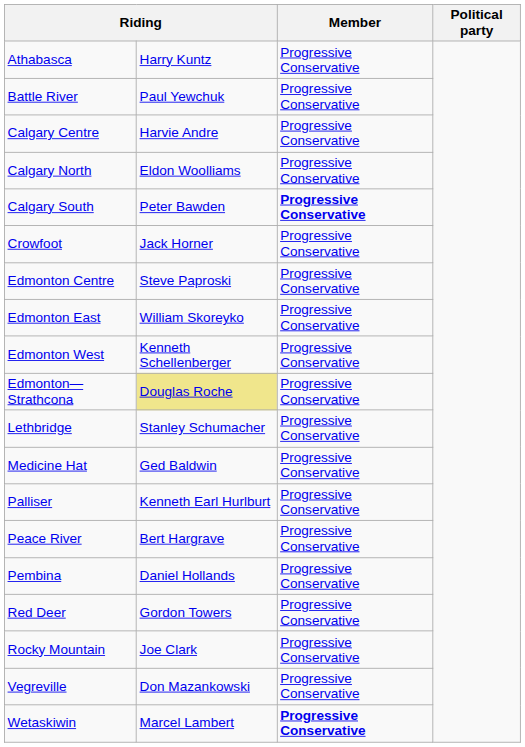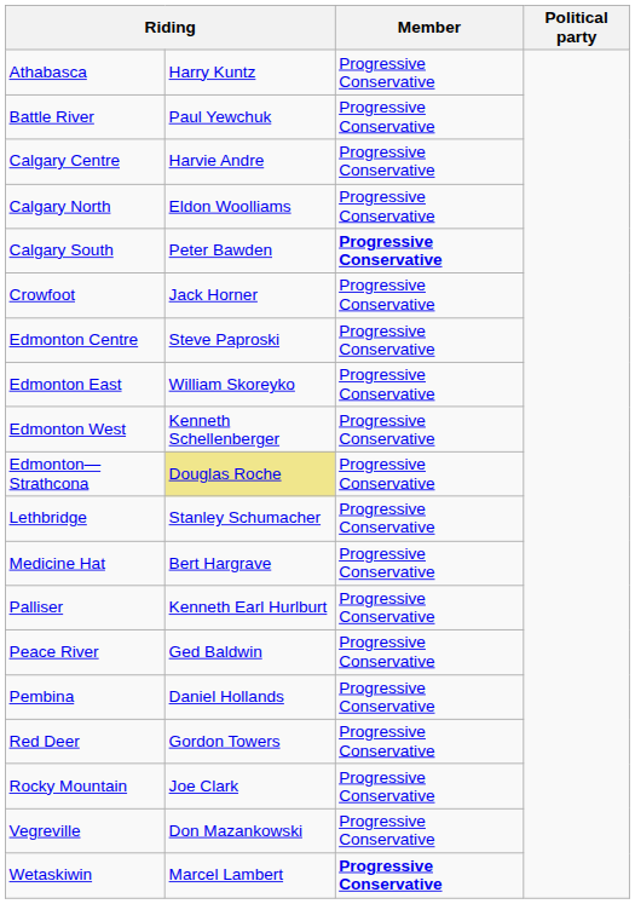 <table class="wikitable">
 <tr>
 <th colspan=2>Riding</th>
 <th>Member</th>
 <th>Political party</th>
 </tr>
 <tr>
 <td><a href='#'>Athabasca</a></td>
 <td><a href='#'>Harry Kuntz</a></td>
 <td><a href='#'>Progressive Conservative</a></td>
 </tr>
 <tr>
 <td><a href='#'>Battle River</a></td>
 <td><a href='#'>Paul Yewchuk</a></td>
 <td><a href='#'>Progressive Conservative</a></td>
 </tr>
 <tr>
 <td><a href='#'>Calgary Centre</a></td>
 <td><a href='#'>Harvie Andre</a></td>
 <td><a href='#'>Progressive Conservative</a></td>
 </tr>
 <tr>
 <td><a href='#'>Calgary North</a></td>
 <td><a href='#'>Eldon Woolliams</a></td>
 <td><a href='#'>Progressive Conservative</a></td>
 </tr>
 <tr>
 <td><a href='#'>Calgary South</a></td>
 <td><a href='#'>Peter Bawden</a></td>
 <td><strong><a href='#'>Progressive Conservative</a></strong></td>
 </tr>
 <tr>
 <td><a href='#'>Crowfoot</a></td>
 <td><a href='#'>Jack Horner</a></td>
 <td><a href='#'>Progressive Conservative</a></td>
 </tr>
 <tr>
 <td><a href='#'>Edmonton Centre</a></td>
 <td><a href='#'>Steve Paproski</a></td>
 <td><a href='#'>Progressive Conservative</a></td>
 </tr>
 <tr>
 <td><a href='#'>Edmonton East</a></td>
 <td><a href='#'>William Skoreyko</a></td>
 <td><a href='#'>Progressive Conservative</a></td>
 </tr>
 <tr>
 <td><a href='#'>Edmonton West</a></td>
 <td><a href='#'>Kenneth Schellenberger</a></td>
 <td><a href='#'>Progressive Conservative</a></td>
 </tr>
 <tr>
 <td><a href='#'>Edmonton—Strathcona</a></td>
 <td style="background: khaki;"><a href='#'>Douglas Roche</a></td>
 <td><a href='#'>Progressive Conservative</a></td>
 </tr>
 <tr>
 <td><a href='#'>Lethbridge</a></td>
 <td><a href='#'>Stanley Schumacher</a></td>
 <td><a href='#'>Progressive Conservative</a></td>
 </tr>
 <tr>
 <td><a href='#'>Medicine Hat</a></td>
-<td><a href='#'>Ged Baldwin</a></td>
+<td><a href='#'>Bert Hargrave</a></td>
 <td><a href='#'>Progressive Conservative</a></td>
 </tr>
 <tr>
 <td><a href='#'>Palliser</a></td>
 <td><a href='#'>Kenneth Earl Hurlburt</a></td>
 <td><a href='#'>Progressive Conservative</a></td>
 </tr>
 <tr>
 <td><a href='#'>Peace River</a></td>
-<td><a href='#'>Bert Hargrave</a></td>
+<td><a href='#'>Ged Baldwin</a></td>
 <td><a href='#'>Progressive Conservative</a></td>
 </tr>
 <tr>
 <td><a href='#'>Pembina</a></td>
 <td><a href='#'>Daniel Hollands</a></td>
 <td><a href='#'>Progressive Conservative</a></td>
 </tr>
 <tr>
 <td><a href='#'>Red Deer</a></td>
 <td><a href='#'>Gordon Towers</a></td>
 <td><a href='#'>Progressive Conservative</a></td>
 </tr>
 <tr>
 <td><a href='#'>Rocky Mountain</a></td>
 <td><a href='#'>Joe Clark</a></td>
 <td><a href='#'>Progressive Conservative</a></td>
 </tr>
 <tr>
 <td><a href='#'>Vegreville</a></td>
 <td><a href='#'>Don Mazankowski</a></td>
 <td><a href='#'>Progressive Conservative</a></td>
 </tr>
 <tr>
 <td><a href='#'>Wetaskiwin</a></td>
 <td><a href='#'>Marcel Lambert</a></td>
 <td><strong><a href='#'>Progressive Conservative</a></strong></td>
 </tr>
 </table>
